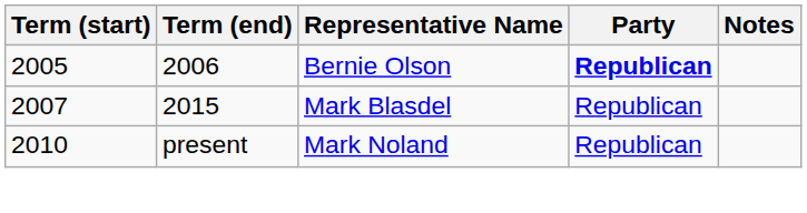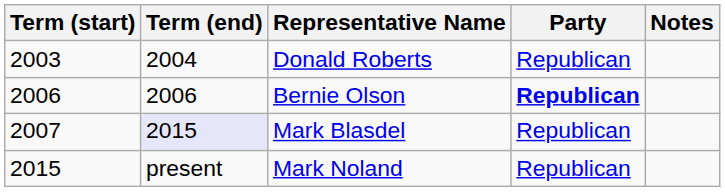 <table class="wikitable sortable">
 <tr>
 <th>Term (start)</th>
 <th>Term (end)</th>
 <th>Representative Name</th>
 <th>Party</th>
 <th>Notes</th>
 </tr>
 <tr>
-<td>2005</td>
+<td>2003</td>
+<td>2004</td>
+<td><a href='#'>Donald Roberts</a></td>
+<td><a href='#'>Republican</a></td>
+<td></td>
+</tr>
+<tr>
+<td>2006</td>
 <td>2006</td>
 <td><a href='#'>Bernie Olson</a></td>
 <td><strong><a href='#'>Republican</a></strong></td>
 <td></td>
 </tr>
 <tr>
 <td>2007</td>
-<td>2015</td>
+<td style="background: lavender;">2015</td>
 <td><a href='#'>Mark Blasdel</a></td>
 <td><a href='#'>Republican</a></td>
 <td></td>
 </tr>
 <tr>
-<td>2010</td>
+<td>2015</td>
 <td>present</td>
 <td><a href='#'>Mark Noland</a></td>
 <td><a href='#'>Republican</a></td>
 <td></td>
 </tr>
 </table>
